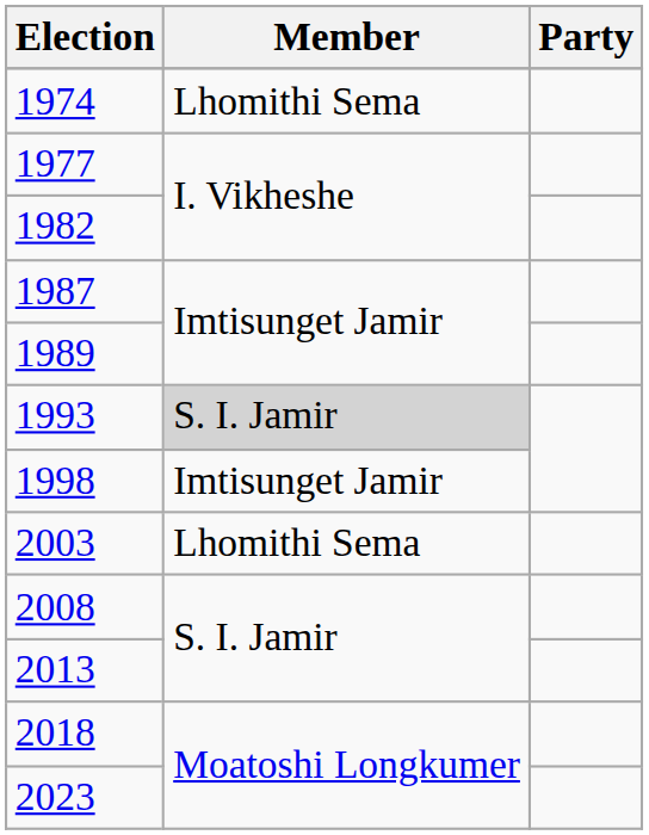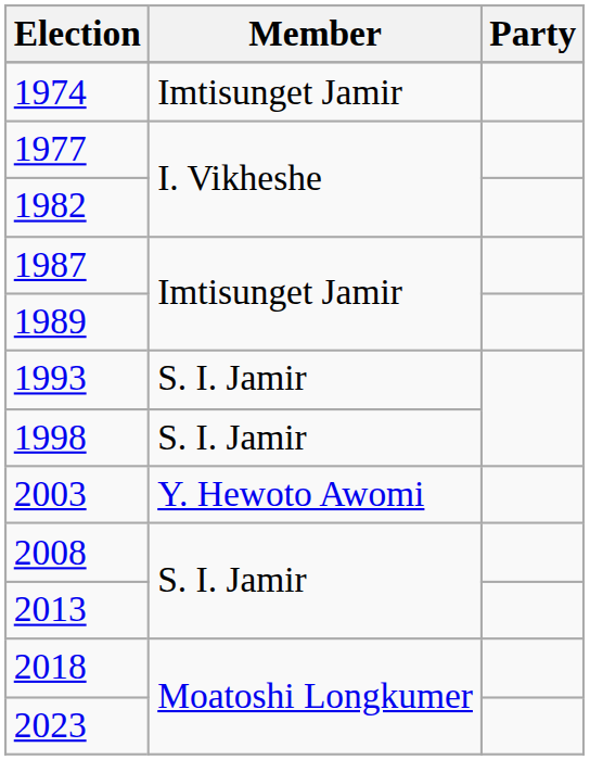 <table class="wikitable sortable">
 <tr>
 <th>Election</th>
 <th>Member</th>
 <th colspan=2>Party</th>
 </tr>
 <tr>
 </tr>
 <tr>
 <td><a href='#'>1974</a></td>
-<td>Lhomithi Sema</td>
+<td>Imtisunget Jamir</td>
 <td></td>
 </tr>
 <tr>
 <td><a href='#'>1977</a></td>
 <td rowspan=2>I. Vikheshe</td>
 <td></td>
 </tr>
 <tr>
 <td><a href='#'>1982</a></td>
 </tr>
 <tr>
 <td><a href='#'>1987</a></td>
 <td rowspan=2>Imtisunget Jamir</td>
 <td></td>
 </tr>
 <tr>
 <td><a href='#'>1989</a></td>
 <td></td>
 </tr>
 <tr>
 <td><a href='#'>1993</a></td>
-<td style="background: lightgrey;">S. I. Jamir</td>
+<td>S. I. Jamir</td>
 </tr>
 <tr>
 <td><a href='#'>1998</a></td>
-<td>Imtisunget Jamir</td>
+<td>S. I. Jamir</td>
 </tr>
 <tr>
 <td><a href='#'>2003</a></td>
-<td>Lhomithi Sema</td>
+<td><a href='#'>Y. Hewoto Awomi</a></td>
 <td></td>
 </tr>
 <tr>
 <td><a href='#'>2008</a></td>
 <td rowspan=2>S. I. Jamir</td>
 <td></td>
 </tr>
 <tr>
 <td><a href='#'>2013</a></td>
 </tr>
 <tr>
 <td><a href='#'>2018</a></td>
 <td rowspan=2><a href='#'>Moatoshi Longkumer</a></td>
 <td></td>
 </tr>
 <tr>
 <td><a href='#'>2023</a></td>
 <td></td>
 </tr>
 </table>
